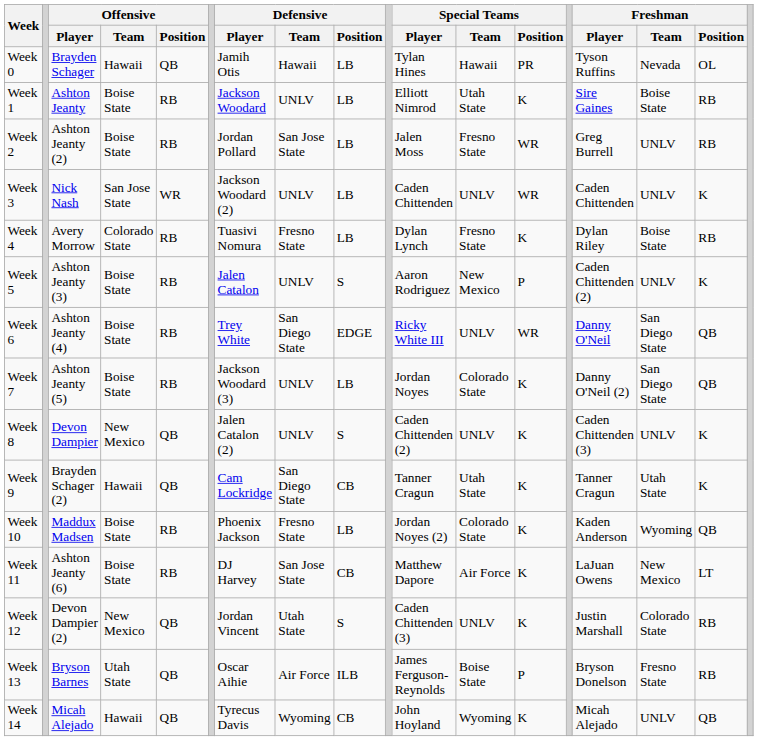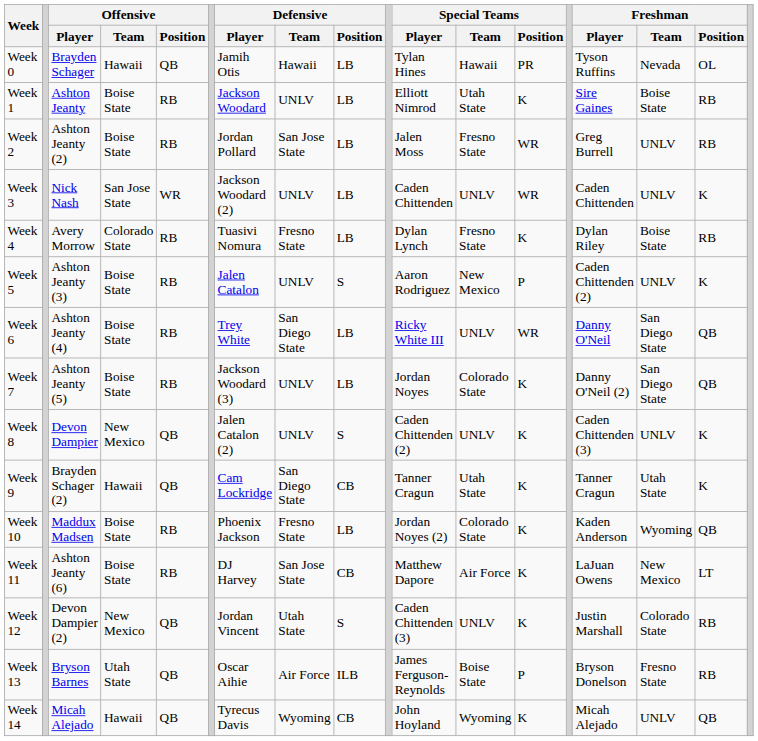 <table class="wikitable" border="1">
 <tr>
 <th rowspan="2">Week</th>
 <th rowspan="17" style="background-color:lightgrey;"></th>
 <th colspan="3">Offensive</th>
 <th rowspan="17" style="background-color:lightgrey;"></th>
 <th colspan="3">Defensive</th>
 <th rowspan="17" style="background-color:lightgrey;"></th>
 <th colspan="3">Special Teams</th>
 <th rowspan="17" style="background-color:lightgrey;"></th>
 <th colspan="3">Freshman</th>
 <th rowspan="17" style="background-color:lightgrey;"></th>
 </tr>
 <tr>
 <th>Player</th>
 <th>Team</th>
 <th>Position</th>
 <th>Player</th>
 <th>Team</th>
 <th>Position</th>
 <th>Player</th>
 <th>Team</th>
 <th>Position</th>
 <th>Player</th>
 <th>Team</th>
 <th>Position</th>
 </tr>
 <tr>
 <td>Week 0</td>
 <td><a href='#'>Brayden Schager</a></td>
 <td>Hawaii</td>
 <td>QB</td>
 <td>Jamih Otis</td>
 <td>Hawaii</td>
 <td>LB</td>
 <td>Tylan Hines</td>
 <td>Hawaii</td>
 <td>PR</td>
 <td>Tyson Ruffins</td>
 <td>Nevada</td>
 <td>OL</td>
 </tr>
 <tr>
 <td>Week 1</td>
 <td><a href='#'>Ashton Jeanty</a></td>
 <td>Boise State</td>
 <td>RB</td>
 <td><a href='#'>Jackson Woodard</a></td>
 <td>UNLV</td>
 <td>LB</td>
 <td>Elliott Nimrod</td>
 <td>Utah State</td>
 <td>K</td>
 <td><a href='#'>Sire Gaines</a></td>
 <td>Boise State</td>
 <td>RB</td>
 </tr>
 <tr>
 <td>Week 2</td>
 <td>Ashton Jeanty (2)</td>
 <td>Boise State</td>
 <td>RB</td>
 <td>Jordan Pollard</td>
 <td>San Jose State</td>
 <td>LB</td>
 <td>Jalen Moss</td>
 <td>Fresno State</td>
 <td>WR</td>
 <td>Greg Burrell</td>
 <td>UNLV</td>
 <td>RB</td>
 </tr>
 <tr>
 <td>Week 3</td>
 <td><a href='#'>Nick Nash</a></td>
 <td>San Jose State</td>
 <td>WR</td>
 <td>Jackson Woodard (2)</td>
 <td>UNLV</td>
 <td>LB</td>
 <td>Caden Chittenden</td>
 <td>UNLV</td>
 <td>WR</td>
 <td>Caden Chittenden</td>
 <td>UNLV</td>
 <td>K</td>
 </tr>
 <tr>
 <td>Week 4</td>
 <td>Avery Morrow</td>
 <td>Colorado State</td>
 <td>RB</td>
 <td>Tuasivi Nomura</td>
 <td>Fresno State</td>
 <td>LB</td>
 <td>Dylan Lynch</td>
 <td>Fresno State</td>
 <td>K</td>
 <td>Dylan Riley</td>
 <td>Boise State</td>
 <td>RB</td>
 </tr>
 <tr>
 <td>Week 5</td>
 <td>Ashton Jeanty (3)</td>
 <td>Boise State</td>
 <td>RB</td>
 <td><a href='#'>Jalen Catalon</a></td>
 <td>UNLV</td>
 <td>S</td>
 <td>Aaron Rodriguez</td>
 <td>New Mexico</td>
 <td>P</td>
 <td>Caden Chittenden (2)</td>
 <td>UNLV</td>
 <td>K</td>
 </tr>
 <tr>
 <td>Week 6</td>
 <td>Ashton Jeanty (4)</td>
 <td>Boise State</td>
 <td>RB</td>
 <td><a href='#'>Trey White</a></td>
 <td>San Diego State</td>
-<td>EDGE</td>
+<td>LB</td>
 <td><a href='#'>Ricky White III</a></td>
 <td>UNLV</td>
 <td>WR</td>
 <td><a href='#'>Danny O'Neil</a></td>
 <td>San Diego State</td>
 <td>QB</td>
 </tr>
 <tr>
 <td>Week 7</td>
 <td>Ashton Jeanty (5)</td>
 <td>Boise State</td>
 <td>RB</td>
 <td>Jackson Woodard (3)</td>
 <td>UNLV</td>
 <td>LB</td>
 <td>Jordan Noyes</td>
 <td>Colorado State</td>
 <td>K</td>
 <td>Danny O'Neil (2)</td>
 <td>San Diego State</td>
 <td>QB</td>
 </tr>
 <tr>
 <td>Week 8</td>
 <td><a href='#'>Devon Dampier</a></td>
 <td>New Mexico</td>
 <td>QB</td>
 <td>Jalen Catalon (2)</td>
 <td>UNLV</td>
 <td>S</td>
 <td>Caden Chittenden (2)</td>
 <td>UNLV</td>
 <td>K</td>
 <td>Caden Chittenden (3)</td>
 <td>UNLV</td>
 <td>K</td>
 </tr>
 <tr>
 <td>Week 9</td>
 <td>Brayden Schager (2)</td>
 <td>Hawaii</td>
 <td>QB</td>
 <td><a href='#'>Cam Lockridge</a></td>
 <td>San Diego State</td>
 <td>CB</td>
 <td>Tanner Cragun</td>
 <td>Utah State</td>
 <td>K</td>
 <td>Tanner Cragun</td>
 <td>Utah State</td>
 <td>K</td>
 </tr>
 <tr>
 <td>Week 10</td>
 <td><a href='#'>Maddux Madsen</a></td>
 <td>Boise State</td>
 <td>RB</td>
 <td>Phoenix Jackson</td>
 <td>Fresno State</td>
 <td>LB</td>
 <td>Jordan Noyes (2)</td>
 <td>Colorado State</td>
 <td>K</td>
 <td>Kaden Anderson</td>
 <td>Wyoming</td>
 <td>QB</td>
 </tr>
 <tr>
 <td>Week 11</td>
 <td>Ashton Jeanty (6)</td>
 <td>Boise State</td>
 <td>RB</td>
 <td>DJ Harvey</td>
 <td>San Jose State</td>
 <td>CB</td>
 <td>Matthew Dapore</td>
 <td>Air Force</td>
 <td>K</td>
 <td>LaJuan Owens</td>
 <td>New Mexico</td>
 <td>LT</td>
 </tr>
 <tr>
 <td>Week 12</td>
 <td>Devon Dampier (2)</td>
 <td>New Mexico</td>
 <td>QB</td>
 <td>Jordan Vincent</td>
 <td>Utah State</td>
 <td>S</td>
 <td>Caden Chittenden (3)</td>
 <td>UNLV</td>
 <td>K</td>
 <td>Justin Marshall</td>
 <td>Colorado State</td>
 <td>RB</td>
 </tr>
 <tr>
 <td>Week 13</td>
 <td><a href='#'>Bryson Barnes</a></td>
 <td>Utah State</td>
 <td>QB</td>
 <td>Oscar Aihie</td>
 <td>Air Force</td>
 <td>ILB</td>
 <td>James Ferguson-Reynolds</td>
 <td>Boise State</td>
 <td>P</td>
 <td>Bryson Donelson</td>
 <td>Fresno State</td>
 <td>RB</td>
 </tr>
 <tr>
 <td>Week 14</td>
 <td><a href='#'>Micah Alejado</a></td>
 <td>Hawaii</td>
 <td>QB</td>
 <td>Tyrecus Davis</td>
 <td>Wyoming</td>
 <td>CB</td>
 <td>John Hoyland</td>
 <td>Wyoming</td>
 <td>K</td>
 <td>Micah Alejado</td>
 <td>UNLV</td>
 <td>QB</td>
 </tr>
 </table>
